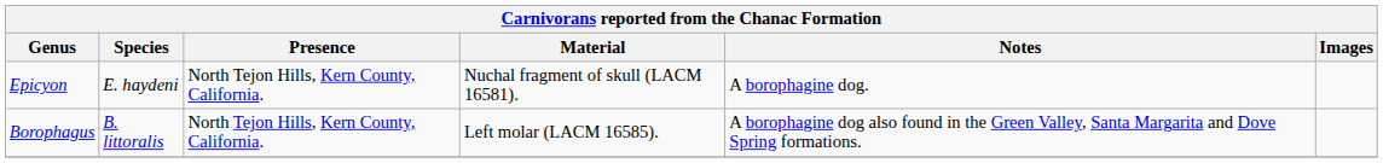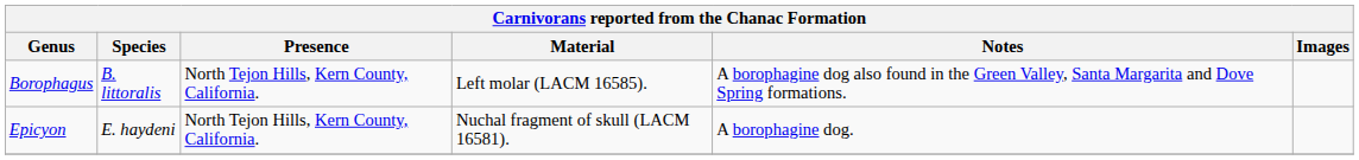 <table class="wikitable" align="center">
 <tr>
 <th colspan="6" align="center"><strong><a href='#'>Carnivorans</a> reported from the Chanac Formation</strong></th>
 </tr>
 <tr>
 <th>Genus</th>
 <th>Species</th>
 <th>Presence</th>
 <th><strong>Material</strong></th>
 <th>Notes</th>
 <th>Images</th>
 </tr>
 <tr>
+<td><em><a href='#'>Borophagus</a></em></td>
+<td><em><a href='#'>B. littoralis</a></em></td>
+<td>North <a href='#'>Tejon Hills</a>, <a href='#'>Kern County, California</a>.</td>
+<td>Left molar (LACM 16585).</td>
+<td>A <a href='#'>borophagine</a> dog also found in the <a href='#'>Green Valley</a>, <a href='#'>Santa Margarita</a> and <a href='#'>Dove Spring</a> formations.</td>
+<td></td>
+</tr>
+<tr>
 <td><em><a href='#'>Epicyon</a></em></td>
 <td><em>E. haydeni</em></td>
 <td>North Tejon Hills, <a href='#'>Kern County, California</a>.</td>
 <td>Nuchal fragment of skull (LACM 16581).</td>
 <td>A <a href='#'>borophagine</a> dog.</td>
 <td></td>
 </tr>
 <tr>
-<td><em><a href='#'>Borophagus</a></em></td>
-<td><em><a href='#'>B. littoralis</a></em></td>
-<td>North <a href='#'>Tejon Hills</a>, <a href='#'>Kern County, California</a>.</td>
-<td>Left molar (LACM 16585).</td>
-<td>A <a href='#'>borophagine</a> dog also found in the <a href='#'>Green Valley</a>, <a href='#'>Santa Margarita</a> and <a href='#'>Dove Spring</a> formations.</td>
-<td></td>
-</tr>
-<tr>
 </tr>
 </table>
